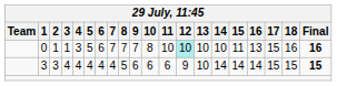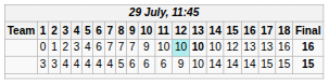 <table class=wikitable style="text-align:center; width: 55%">
 <tr>
 <th colspan=20><em>29 July, 11:45</em></th>
 </tr>
 <tr>
 <th>Team</th>
 <th>1</th>
 <th>2</th>
 <th>3</th>
 <th>4</th>
 <th>5</th>
 <th>6</th>
 <th>7</th>
 <th>8</th>
 <th>9</th>
 <th>10</th>
 <th>11</th>
 <th>12</th>
 <th>13</th>
 <th>14</th>
 <th>15</th>
 <th>16</th>
 <th>17</th>
 <th>18</th>
 <th>Final</th>
 </tr>
 <tr>
 <td align=left><strong></strong></td>
 <td>0</td>
 <td>1</td>
-<td>1</td>
+<td>2</td>
 <td>3</td>
-<td>5</td>
+<td>4</td>
 <td>6</td>
 <td>7</td>
 <td>7</td>
 <td>7</td>
-<td>8</td>
+<td>9</td>
 <td>10</td>
 <td style="background: paleturquoise;">10</td>
+<td><strong>10</strong></td>
 <td>10</td>
-<td>10</td>
-<td>11</td>
+<td>12</td>
 <td>13</td>
-<td>15</td>
+<td>13</td>
 <td>16</td>
 <td><strong>16</strong></td>
 </tr>
 <tr>
 <td align=left></td>
 <td>3</td>
 <td>3</td>
 <td>4</td>
 <td>4</td>
 <td>4</td>
 <td>4</td>
 <td>4</td>
 <td>5</td>
 <td>6</td>
 <td>6</td>
 <td>6</td>
 <td>9</td>
 <td>10</td>
 <td>14</td>
 <td>14</td>
 <td>14</td>
 <td>15</td>
 <td>15</td>
 <td><strong>15</strong></td>
 </tr>
 <tr>
 <td colspan=20></td>
 </tr>
 </table>
